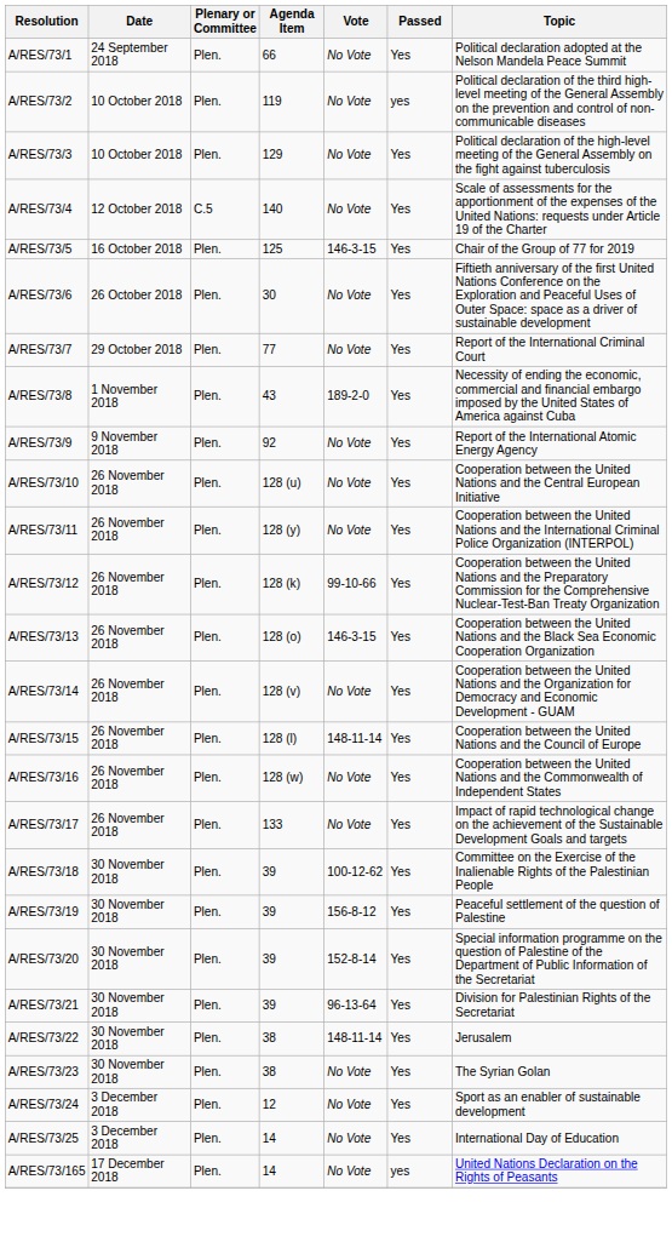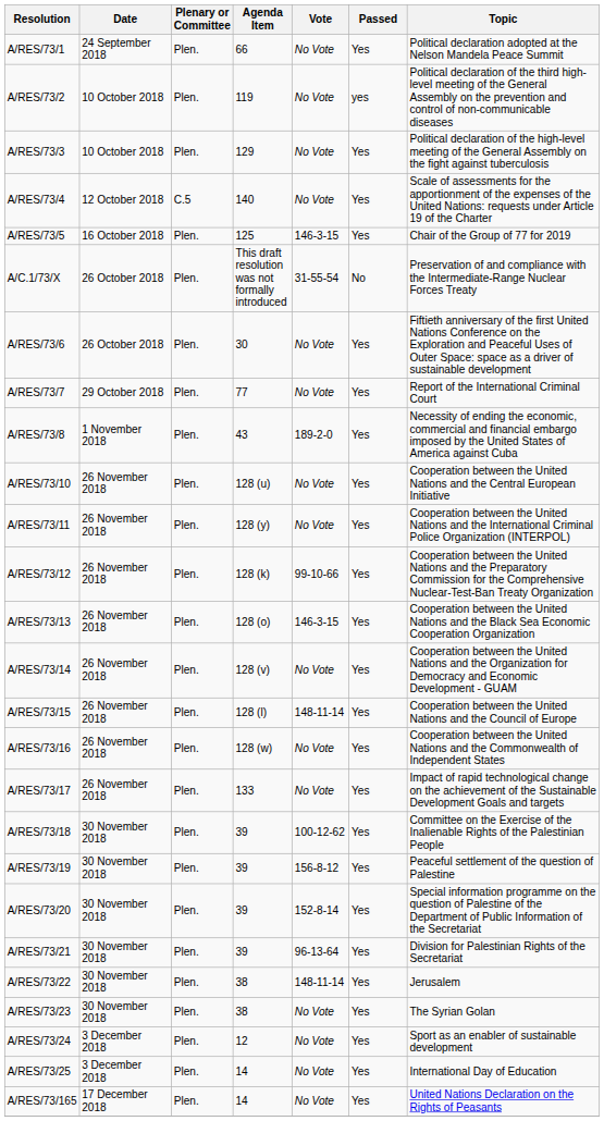 <table class="wikitable">
 <tr>
 <th width=10%>Resolution</th>
 <th width=16%>Date</th>
 <th width=10%>Plenary or Committee</th>
 <th width=10%>Agenda Item</th>
 <th width=10%>Vote</th>
 <th width=10%>Passed</th>
 <th width=35%>Topic</th>
 </tr>
 <tr>
 <td>A/RES/73/1</td>
 <td>24 September 2018</td>
 <td>Plen.</td>
 <td>66</td>
 <td><em>No Vote</em></td>
 <td>Yes</td>
 <td>Political declaration adopted at the Nelson Mandela Peace Summit</td>
 </tr>
 <tr>
 <td>A/RES/73/2</td>
 <td>10 October 2018</td>
 <td>Plen.</td>
 <td>119</td>
 <td><em>No Vote</em></td>
 <td>yes</td>
 <td>Political declaration of the third high-level meeting of the General Assembly on the prevention and control of non-communicable diseases</td>
 </tr>
 <tr>
 <td>A/RES/73/3</td>
 <td>10 October 2018</td>
 <td>Plen.</td>
 <td>129</td>
 <td><em>No Vote</em></td>
 <td>Yes</td>
 <td>Political declaration of the high-level meeting of the General Assembly on the fight against tuberculosis</td>
 </tr>
 <tr>
 <td>A/RES/73/4</td>
 <td>12 October 2018</td>
 <td>C.5</td>
 <td>140</td>
 <td><em>No Vote</em></td>
 <td>Yes</td>
 <td>Scale of assessments for the apportionment of the expenses of the United Nations: requests under Article 19 of the Charter</td>
 </tr>
 <tr>
 <td>A/RES/73/5</td>
 <td>16 October 2018</td>
 <td>Plen.</td>
 <td>125</td>
 <td>146-3-15</td>
 <td>Yes</td>
 <td>Chair of the Group of 77 for 2019</td>
 </tr>
 <tr>
+<td>A/C.1/73/X</td>
+<td>26 October 2018</td>
+<td>Plen.</td>
+<td>This draft resolution was not formally introduced</td>
+<td>31-55-54</td>
+<td>No</td>
+<td>Preservation of and compliance with the Intermediate-Range Nuclear Forces Treaty</td>
+</tr>
+<tr>
 <td>A/RES/73/6</td>
 <td>26 October 2018</td>
 <td>Plen.</td>
 <td>30</td>
 <td><em>No Vote</em></td>
 <td>Yes</td>
 <td>Fiftieth anniversary of the first United Nations Conference on the Exploration and Peaceful Uses of Outer Space: space as a driver of sustainable development</td>
 </tr>
 <tr>
 <td>A/RES/73/7</td>
 <td>29 October 2018</td>
 <td>Plen.</td>
 <td>77</td>
 <td><em>No Vote</em></td>
 <td>Yes</td>
 <td>Report of the International Criminal Court</td>
 </tr>
 <tr>
 <td>A/RES/73/8</td>
 <td>1 November 2018</td>
 <td>Plen.</td>
 <td>43</td>
 <td>189-2-0</td>
 <td>Yes</td>
 <td>Necessity of ending the economic, commercial and financial embargo imposed by the United States of America against Cuba</td>
-</tr>
-<tr>
-<td>A/RES/73/9</td>
-<td>9 November 2018</td>
-<td>Plen.</td>
-<td>92</td>
-<td><em>No Vote</em></td>
-<td>Yes</td>
-<td>Report of the International Atomic Energy Agency</td>
 </tr>
 <tr>
 <td>A/RES/73/10</td>
 <td>26 November 2018</td>
 <td>Plen.</td>
 <td>128 (u)</td>
 <td><em>No Vote</em></td>
 <td>Yes</td>
 <td>Cooperation between the United Nations and the Central European Initiative</td>
 </tr>
 <tr>
 <td>A/RES/73/11</td>
 <td>26 November 2018</td>
 <td>Plen.</td>
 <td>128 (y)</td>
 <td><em>No Vote</em></td>
 <td>Yes</td>
 <td>Cooperation between the United Nations and the International Criminal Police Organization (INTERPOL)</td>
 </tr>
 <tr>
 <td>A/RES/73/12</td>
 <td>26 November 2018</td>
 <td>Plen.</td>
 <td>128 (k)</td>
 <td>99-10-66</td>
 <td>Yes</td>
 <td>Cooperation between the United Nations and the Preparatory Commission for the Comprehensive Nuclear-Test-Ban Treaty Organization</td>
 </tr>
 <tr>
 <td>A/RES/73/13</td>
 <td>26 November 2018</td>
 <td>Plen.</td>
 <td>128 (o)</td>
 <td>146-3-15</td>
 <td>Yes</td>
 <td>Cooperation between the United Nations and the Black Sea Economic Cooperation Organization</td>
 </tr>
 <tr>
 <td>A/RES/73/14</td>
 <td>26 November 2018</td>
 <td>Plen.</td>
 <td>128 (v)</td>
 <td><em>No Vote</em></td>
 <td>Yes</td>
 <td>Cooperation between the United Nations and the Organization for Democracy and Economic Development - GUAM</td>
 </tr>
 <tr>
 <td>A/RES/73/15</td>
 <td>26 November 2018</td>
 <td>Plen.</td>
 <td>128 (l)</td>
 <td>148-11-14</td>
 <td>Yes</td>
 <td>Cooperation between the United Nations and the Council of Europe</td>
 </tr>
 <tr>
 <td>A/RES/73/16</td>
 <td>26 November 2018</td>
 <td>Plen.</td>
 <td>128 (w)</td>
 <td><em>No Vote</em></td>
 <td>Yes</td>
 <td>Cooperation between the United Nations and the Commonwealth of Independent States</td>
 </tr>
 <tr>
 <td>A/RES/73/17</td>
 <td>26 November 2018</td>
 <td>Plen.</td>
 <td>133</td>
 <td><em>No Vote</em></td>
 <td>Yes</td>
 <td>Impact of rapid technological change on the achievement of the Sustainable Development Goals and targets</td>
 </tr>
 <tr>
 <td>A/RES/73/18</td>
 <td>30 November 2018</td>
 <td>Plen.</td>
 <td>39</td>
 <td>100-12-62</td>
 <td>Yes</td>
 <td>Committee on the Exercise of the Inalienable Rights of the Palestinian People</td>
 </tr>
 <tr>
 <td>A/RES/73/19</td>
 <td>30 November 2018</td>
 <td>Plen.</td>
 <td>39</td>
 <td>156-8-12</td>
 <td>Yes</td>
 <td>Peaceful settlement of the question of Palestine</td>
 </tr>
 <tr>
 <td>A/RES/73/20</td>
 <td>30 November 2018</td>
 <td>Plen.</td>
 <td>39</td>
 <td>152-8-14</td>
 <td>Yes</td>
 <td>Special information programme on the question of Palestine of the Department of Public Information of the Secretariat</td>
 </tr>
 <tr>
 <td>A/RES/73/21</td>
 <td>30 November 2018</td>
 <td>Plen.</td>
 <td>39</td>
 <td>96-13-64</td>
 <td>Yes</td>
 <td>Division for Palestinian Rights of the Secretariat</td>
 </tr>
 <tr>
 <td>A/RES/73/22</td>
 <td>30 November 2018</td>
 <td>Plen.</td>
 <td>38</td>
 <td>148-11-14</td>
 <td>Yes</td>
 <td>Jerusalem</td>
 </tr>
 <tr>
 <td>A/RES/73/23</td>
 <td>30 November 2018</td>
 <td>Plen.</td>
 <td>38</td>
 <td><em>No Vote</em></td>
 <td>Yes</td>
 <td>The Syrian Golan</td>
 </tr>
 <tr>
 <td>A/RES/73/24</td>
 <td>3 December 2018</td>
 <td>Plen.</td>
 <td>12</td>
 <td><em>No Vote</em></td>
 <td>Yes</td>
 <td>Sport as an enabler of sustainable development</td>
 </tr>
 <tr>
 <td>A/RES/73/25</td>
 <td>3 December 2018</td>
 <td>Plen.</td>
 <td>14</td>
 <td><em>No Vote</em></td>
 <td>Yes</td>
 <td>International Day of Education</td>
 </tr>
 <tr>
 <td>A/RES/73/165</td>
 <td>17 December 2018</td>
 <td>Plen.</td>
 <td>14</td>
 <td><em>No Vote</em></td>
-<td>yes</td>
+<td>Yes</td>
 <td><a href='#'>United Nations Declaration on the Rights of Peasants</a></td>
 </tr>
 <tr>
 </tr>
 </table>
